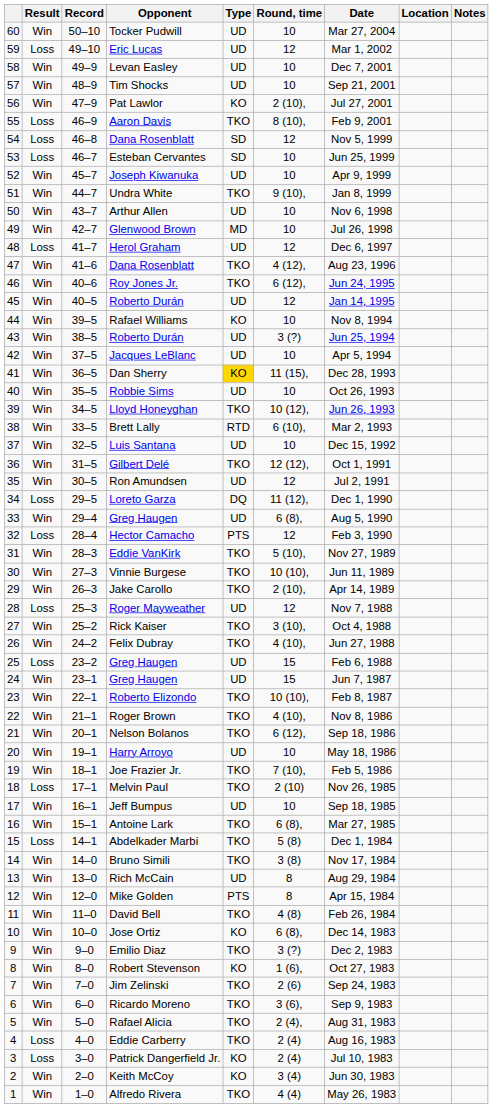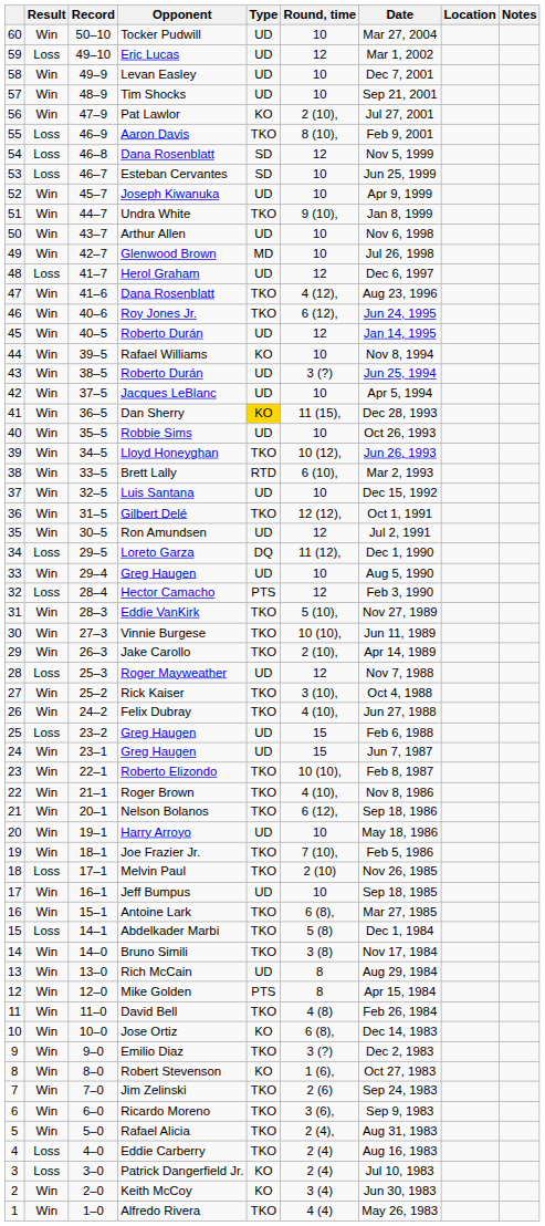 <table class="wikitable" style="text-align:center">
 <tr>
 <th></th>
 <th>Result</th>
 <th>Record</th>
 <th>Opponent</th>
 <th>Type</th>
 <th>Round, time</th>
 <th>Date</th>
 <th>Location</th>
 <th>Notes</th>
 </tr>
 <tr>
 <td>60</td>
 <td>Win</td>
 <td>50–10</td>
 <td style="text-align:left;">Tocker Pudwill</td>
 <td>UD</td>
 <td>10</td>
 <td>Mar 27, 2004</td>
 <td style="text-align:left;"></td>
 <td style="text-align:left;"></td>
 </tr>
 <tr>
 <td>59</td>
 <td>Loss</td>
 <td>49–10</td>
 <td style="text-align:left;"><a href='#'>Eric Lucas</a></td>
 <td>UD</td>
 <td>12</td>
 <td>Mar 1, 2002</td>
 <td style="text-align:left;"></td>
 <td style="text-align:left;"></td>
 </tr>
 <tr>
 <td>58</td>
 <td>Win</td>
 <td>49–9</td>
 <td style="text-align:left;">Levan Easley</td>
 <td>UD</td>
 <td>10</td>
 <td>Dec 7, 2001</td>
 <td style="text-align:left;"></td>
 <td style="text-align:left;"></td>
 </tr>
 <tr>
 <td>57</td>
 <td>Win</td>
 <td>48–9</td>
 <td style="text-align:left;">Tim Shocks</td>
 <td>UD</td>
 <td>10</td>
 <td>Sep 21, 2001</td>
 <td style="text-align:left;"></td>
 <td style="text-align:left;"></td>
 </tr>
 <tr>
 <td>56</td>
 <td>Win</td>
 <td>47–9</td>
 <td style="text-align:left;">Pat Lawlor</td>
 <td>KO</td>
 <td>2 (10), </td>
 <td>Jul 27, 2001</td>
 <td style="text-align:left;"></td>
 <td style="text-align:left;"></td>
 </tr>
 <tr>
 <td>55</td>
 <td>Loss</td>
 <td>46–9</td>
 <td style="text-align:left;"><a href='#'>Aaron Davis</a></td>
 <td>TKO</td>
 <td>8 (10), </td>
 <td>Feb 9, 2001</td>
 <td style="text-align:left;"></td>
 <td style="text-align:left;"></td>
 </tr>
 <tr>
 <td>54</td>
 <td>Loss</td>
 <td>46–8</td>
 <td style="text-align:left;"><a href='#'>Dana Rosenblatt</a></td>
 <td>SD</td>
 <td>12</td>
 <td>Nov 5, 1999</td>
 <td style="text-align:left;"></td>
 <td style="text-align:left;"></td>
 </tr>
 <tr>
 <td>53</td>
 <td>Loss</td>
 <td>46–7</td>
 <td style="text-align:left;">Esteban Cervantes</td>
 <td>SD</td>
 <td>10</td>
 <td>Jun 25, 1999</td>
 <td style="text-align:left;"></td>
 <td style="text-align:left;"></td>
 </tr>
 <tr>
 <td>52</td>
 <td>Win</td>
 <td>45–7</td>
 <td style="text-align:left;"><a href='#'>Joseph Kiwanuka</a></td>
 <td>UD</td>
 <td>10</td>
 <td>Apr 9, 1999</td>
 <td style="text-align:left;"></td>
 <td style="text-align:left;"></td>
 </tr>
 <tr>
 <td>51</td>
 <td>Win</td>
 <td>44–7</td>
 <td style="text-align:left;">Undra White</td>
 <td>TKO</td>
 <td>9 (10), </td>
 <td>Jan 8, 1999</td>
 <td style="text-align:left;"></td>
 <td style="text-align:left;"></td>
 </tr>
 <tr>
 <td>50</td>
 <td>Win</td>
 <td>43–7</td>
 <td style="text-align:left;">Arthur Allen</td>
 <td>UD</td>
 <td>10</td>
 <td>Nov 6, 1998</td>
 <td style="text-align:left;"></td>
 <td style="text-align:left;"></td>
 </tr>
 <tr>
 <td>49</td>
 <td>Win</td>
 <td>42–7</td>
 <td style="text-align:left;"><a href='#'>Glenwood Brown</a></td>
 <td>MD</td>
 <td>10</td>
 <td>Jul 26, 1998</td>
 <td style="text-align:left;"></td>
 <td style="text-align:left;"></td>
 </tr>
 <tr>
 <td>48</td>
 <td>Loss</td>
 <td>41–7</td>
 <td style="text-align:left;"><a href='#'>Herol Graham</a></td>
 <td>UD</td>
 <td>12</td>
 <td>Dec 6, 1997</td>
 <td style="text-align:left;"></td>
 <td style="text-align:left;"></td>
 </tr>
 <tr>
 <td>47</td>
 <td>Win</td>
 <td>41–6</td>
 <td style="text-align:left;"><a href='#'>Dana Rosenblatt</a></td>
 <td>TKO</td>
 <td>4 (12), </td>
 <td>Aug 23, 1996</td>
 <td style="text-align:left;"></td>
 <td style="text-align:left;"></td>
 </tr>
 <tr>
 <td>46</td>
 <td>Win</td>
 <td>40–6</td>
 <td style="text-align:left;"><a href='#'>Roy Jones Jr.</a></td>
 <td>TKO</td>
 <td>6 (12), </td>
 <td><a href='#'>Jun 24, 1995</a></td>
 <td style="text-align:left;"></td>
 <td style="text-align:left;"></td>
 </tr>
 <tr>
 <td>45</td>
 <td>Win</td>
 <td>40–5</td>
 <td style="text-align:left;"><a href='#'>Roberto Durán</a></td>
 <td>UD</td>
 <td>12</td>
 <td><a href='#'>Jan 14, 1995</a></td>
 <td style="text-align:left;"></td>
 <td style="text-align:left;"></td>
 </tr>
 <tr>
 <td>44</td>
 <td>Win</td>
 <td>39–5</td>
 <td style="text-align:left;">Rafael Williams</td>
 <td>KO</td>
 <td>10</td>
 <td>Nov 8, 1994</td>
 <td style="text-align:left;"></td>
 <td style="text-align:left;"></td>
 </tr>
 <tr>
 <td>43</td>
 <td>Win</td>
 <td>38–5</td>
 <td style="text-align:left;"><a href='#'>Roberto Durán</a></td>
 <td>UD</td>
 <td>3 (?)</td>
 <td><a href='#'>Jun 25, 1994</a></td>
 <td style="text-align:left;"></td>
 <td style="text-align:left;"></td>
 </tr>
 <tr>
 <td>42</td>
 <td>Win</td>
 <td>37–5</td>
 <td style="text-align:left;"><a href='#'>Jacques LeBlanc</a></td>
 <td>UD</td>
 <td>10</td>
 <td>Apr 5, 1994</td>
 <td style="text-align:left;"></td>
 <td style="text-align:left;"></td>
 </tr>
 <tr>
 <td>41</td>
 <td>Win</td>
 <td>36–5</td>
 <td style="text-align:left;">Dan Sherry</td>
 <td style="background: gold;">KO</td>
 <td>11 (15), </td>
 <td>Dec 28, 1993</td>
 <td style="text-align:left;"></td>
 <td style="text-align:left;"></td>
 </tr>
 <tr>
 <td>40</td>
 <td>Win</td>
 <td>35–5</td>
 <td style="text-align:left;"><a href='#'>Robbie Sims</a></td>
 <td>UD</td>
 <td>10</td>
 <td>Oct 26, 1993</td>
 <td style="text-align:left;"></td>
 <td style="text-align:left;"></td>
 </tr>
 <tr>
 <td>39</td>
 <td>Win</td>
 <td>34–5</td>
 <td style="text-align:left;"><a href='#'>Lloyd Honeyghan</a></td>
 <td>TKO</td>
 <td>10 (12), </td>
 <td><a href='#'>Jun 26, 1993</a></td>
 <td style="text-align:left;"></td>
 <td style="text-align:left;"></td>
 </tr>
 <tr>
 <td>38</td>
 <td>Win</td>
 <td>33–5</td>
 <td style="text-align:left;">Brett Lally</td>
 <td>RTD</td>
 <td>6 (10), </td>
 <td>Mar 2, 1993</td>
 <td style="text-align:left;"></td>
 <td style="text-align:left;"></td>
 </tr>
 <tr>
 <td>37</td>
 <td>Win</td>
 <td>32–5</td>
 <td style="text-align:left;"><a href='#'>Luis Santana</a></td>
 <td>UD</td>
 <td>10</td>
 <td>Dec 15, 1992</td>
 <td style="text-align:left;"></td>
 <td style="text-align:left;"></td>
 </tr>
 <tr>
 <td>36</td>
 <td>Win</td>
 <td>31–5</td>
 <td style="text-align:left;"><a href='#'>Gilbert Delé</a></td>
 <td>TKO</td>
 <td>12 (12), </td>
 <td>Oct 1, 1991</td>
 <td style="text-align:left;"></td>
 <td style="text-align:left;"></td>
 </tr>
 <tr>
 <td>35</td>
 <td>Win</td>
 <td>30–5</td>
 <td style="text-align:left;">Ron Amundsen</td>
 <td>UD</td>
 <td>12</td>
 <td>Jul 2, 1991</td>
 <td style="text-align:left;"></td>
 <td style="text-align:left;"></td>
 </tr>
 <tr>
 <td>34</td>
 <td>Loss</td>
 <td>29–5</td>
 <td style="text-align:left;"><a href='#'>Loreto Garza</a></td>
 <td>DQ</td>
 <td>11 (12), </td>
 <td>Dec 1, 1990</td>
 <td style="text-align:left;"></td>
 <td style="text-align:left;"></td>
 </tr>
 <tr>
 <td>33</td>
 <td>Win</td>
 <td>29–4</td>
 <td style="text-align:left;"><a href='#'>Greg Haugen</a></td>
 <td>UD</td>
-<td>6 (8), </td>
+<td>10</td>
 <td>Aug 5, 1990</td>
 <td style="text-align:left;"></td>
 <td style="text-align:left;"></td>
 </tr>
 <tr>
 <td>32</td>
 <td>Loss</td>
 <td>28–4</td>
 <td style="text-align:left;"><a href='#'>Hector Camacho</a></td>
 <td>PTS</td>
 <td>12</td>
 <td>Feb 3, 1990</td>
 <td style="text-align:left;"></td>
 <td style="text-align:left;"></td>
 </tr>
 <tr>
 <td>31</td>
 <td>Win</td>
 <td>28–3</td>
 <td style="text-align:left;"><a href='#'>Eddie VanKirk</a></td>
 <td>TKO</td>
 <td>5 (10), </td>
 <td>Nov 27, 1989</td>
 <td style="text-align:left;"></td>
 <td style="text-align:left;"></td>
 </tr>
 <tr>
 <td>30</td>
 <td>Win</td>
 <td>27–3</td>
 <td style="text-align:left;">Vinnie Burgese</td>
 <td>TKO</td>
 <td>10 (10), </td>
 <td>Jun 11, 1989</td>
 <td style="text-align:left;"></td>
 <td style="text-align:left;"></td>
 </tr>
 <tr>
 <td>29</td>
 <td>Win</td>
 <td>26–3</td>
 <td style="text-align:left;">Jake Carollo</td>
 <td>TKO</td>
 <td>2 (10), </td>
 <td>Apr 14, 1989</td>
 <td style="text-align:left;"></td>
 <td style="text-align:left;"></td>
 </tr>
 <tr>
 <td>28</td>
 <td>Loss</td>
 <td>25–3</td>
 <td style="text-align:left;"><a href='#'>Roger Mayweather</a></td>
 <td>UD</td>
 <td>12</td>
 <td>Nov 7, 1988</td>
 <td style="text-align:left;"></td>
 <td style="text-align:left;"></td>
 </tr>
 <tr>
 <td>27</td>
 <td>Win</td>
 <td>25–2</td>
 <td style="text-align:left;">Rick Kaiser</td>
 <td>TKO</td>
 <td>3 (10), </td>
 <td>Oct 4, 1988</td>
 <td style="text-align:left;"></td>
 <td style="text-align:left;"></td>
 </tr>
 <tr>
 <td>26</td>
 <td>Win</td>
 <td>24–2</td>
 <td style="text-align:left;">Felix Dubray</td>
 <td>TKO</td>
 <td>4 (10), </td>
 <td>Jun 27, 1988</td>
 <td style="text-align:left;"></td>
 <td style="text-align:left;"></td>
 </tr>
 <tr>
 <td>25</td>
 <td>Loss</td>
 <td>23–2</td>
 <td style="text-align:left;"><a href='#'>Greg Haugen</a></td>
 <td>UD</td>
 <td>15</td>
 <td>Feb 6, 1988</td>
 <td style="text-align:left;"></td>
 <td style="text-align:left;"></td>
 </tr>
 <tr>
 <td>24</td>
 <td>Win</td>
 <td>23–1</td>
 <td style="text-align:left;"><a href='#'>Greg Haugen</a></td>
 <td>UD</td>
 <td>15</td>
 <td>Jun 7, 1987</td>
 <td style="text-align:left;"></td>
 <td style="text-align:left;"></td>
 </tr>
 <tr>
 <td>23</td>
 <td>Win</td>
 <td>22–1</td>
 <td style="text-align:left;"><a href='#'>Roberto Elizondo</a></td>
 <td>TKO</td>
 <td>10 (10), </td>
 <td>Feb 8, 1987</td>
 <td style="text-align:left;"></td>
 <td style="text-align:left;"></td>
 </tr>
 <tr>
 <td>22</td>
 <td>Win</td>
 <td>21–1</td>
 <td style="text-align:left;">Roger Brown</td>
 <td>TKO</td>
 <td>4 (10), </td>
 <td>Nov 8, 1986</td>
 <td style="text-align:left;"></td>
 <td style="text-align:left;"></td>
 </tr>
 <tr>
 <td>21</td>
 <td>Win</td>
 <td>20–1</td>
 <td style="text-align:left;">Nelson Bolanos</td>
 <td>TKO</td>
 <td>6 (12), </td>
 <td>Sep 18, 1986</td>
 <td style="text-align:left;"></td>
 <td style="text-align:left;"></td>
 </tr>
 <tr>
 <td>20</td>
 <td>Win</td>
 <td>19–1</td>
 <td style="text-align:left;"><a href='#'>Harry Arroyo</a></td>
 <td>UD</td>
 <td>10</td>
 <td>May 18, 1986</td>
 <td style="text-align:left;"></td>
 <td style="text-align:left;"></td>
 </tr>
 <tr>
 <td>19</td>
 <td>Win</td>
 <td>18–1</td>
 <td style="text-align:left;">Joe Frazier Jr.</td>
 <td>TKO</td>
 <td>7 (10), </td>
 <td>Feb 5, 1986</td>
 <td style="text-align:left;"></td>
 <td style="text-align:left;"></td>
 </tr>
 <tr>
 <td>18</td>
 <td>Loss</td>
 <td>17–1</td>
 <td style="text-align:left;">Melvin Paul</td>
 <td>TKO</td>
 <td>2 (10)</td>
 <td>Nov 26, 1985</td>
 <td style="text-align:left;"></td>
 <td style="text-align:left;"></td>
 </tr>
 <tr>
 <td>17</td>
 <td>Win</td>
 <td>16–1</td>
 <td style="text-align:left;">Jeff Bumpus</td>
 <td>UD</td>
 <td>10</td>
 <td>Sep 18, 1985</td>
 <td style="text-align:left;"></td>
 <td style="text-align:left;"></td>
 </tr>
 <tr>
 <td>16</td>
 <td>Win</td>
 <td>15–1</td>
 <td style="text-align:left;">Antoine Lark</td>
 <td>TKO</td>
 <td>6 (8), </td>
 <td>Mar 27, 1985</td>
 <td style="text-align:left;"></td>
 <td style="text-align:left;"></td>
 </tr>
 <tr>
 <td>15</td>
 <td>Loss</td>
 <td>14–1</td>
 <td style="text-align:left;">Abdelkader Marbi</td>
 <td>TKO</td>
 <td>5 (8)</td>
 <td>Dec 1, 1984</td>
 <td style="text-align:left;"></td>
 <td style="text-align:left;"></td>
 </tr>
 <tr>
 <td>14</td>
 <td>Win</td>
 <td>14–0</td>
 <td style="text-align:left;">Bruno Simili</td>
 <td>TKO</td>
 <td>3 (8)</td>
 <td>Nov 17, 1984</td>
 <td style="text-align:left;"></td>
 <td style="text-align:left;"></td>
 </tr>
 <tr>
 <td>13</td>
 <td>Win</td>
 <td>13–0</td>
 <td style="text-align:left;">Rich McCain</td>
 <td>UD</td>
 <td>8</td>
 <td>Aug 29, 1984</td>
 <td style="text-align:left;"></td>
 <td style="text-align:left;"></td>
 </tr>
 <tr>
 <td>12</td>
 <td>Win</td>
 <td>12–0</td>
 <td style="text-align:left;">Mike Golden</td>
 <td>PTS</td>
 <td>8</td>
 <td>Apr 15, 1984</td>
 <td style="text-align:left;"></td>
 <td style="text-align:left;"></td>
 </tr>
 <tr>
 <td>11</td>
 <td>Win</td>
 <td>11–0</td>
 <td style="text-align:left;">David Bell</td>
 <td>TKO</td>
 <td>4 (8)</td>
 <td>Feb 26, 1984</td>
 <td style="text-align:left;"></td>
 <td style="text-align:left;"></td>
 </tr>
 <tr>
 <td>10</td>
 <td>Win</td>
 <td>10–0</td>
 <td style="text-align:left;">Jose Ortiz</td>
 <td>KO</td>
 <td>6 (8), </td>
 <td>Dec 14, 1983</td>
 <td style="text-align:left;"></td>
 <td style="text-align:left;"></td>
 </tr>
 <tr>
 <td>9</td>
 <td>Win</td>
 <td>9–0</td>
 <td style="text-align:left;">Emilio Diaz</td>
 <td>TKO</td>
 <td>3 (?)</td>
 <td>Dec 2, 1983</td>
 <td style="text-align:left;"></td>
 <td style="text-align:left;"></td>
 </tr>
 <tr>
 <td>8</td>
 <td>Win</td>
 <td>8–0</td>
 <td style="text-align:left;">Robert Stevenson</td>
 <td>KO</td>
 <td>1 (6), </td>
 <td>Oct 27, 1983</td>
 <td style="text-align:left;"></td>
 <td style="text-align:left;"></td>
 </tr>
 <tr>
 <td>7</td>
 <td>Win</td>
 <td>7–0</td>
 <td style="text-align:left;">Jim Zelinski</td>
 <td>TKO</td>
 <td>2 (6)</td>
 <td>Sep 24, 1983</td>
 <td style="text-align:left;"></td>
 <td style="text-align:left;"></td>
 </tr>
 <tr>
 <td>6</td>
 <td>Win</td>
 <td>6–0</td>
 <td style="text-align:left;">Ricardo Moreno</td>
 <td>TKO</td>
 <td>3 (6), </td>
 <td>Sep 9, 1983</td>
 <td style="text-align:left;"></td>
 <td style="text-align:left;"></td>
 </tr>
 <tr>
 <td>5</td>
 <td>Win</td>
 <td>5–0</td>
 <td style="text-align:left;">Rafael Alicia</td>
 <td>TKO</td>
 <td>2 (4), </td>
 <td>Aug 31, 1983</td>
 <td style="text-align:left;"></td>
 <td style="text-align:left;"></td>
 </tr>
 <tr>
 <td>4</td>
 <td>Loss</td>
 <td>4–0</td>
 <td style="text-align:left;">Eddie Carberry</td>
 <td>TKO</td>
 <td>2 (4)</td>
 <td>Aug 16, 1983</td>
 <td style="text-align:left;"></td>
 <td style="text-align:left;"></td>
 </tr>
 <tr>
 <td>3</td>
 <td>Loss</td>
 <td>3–0</td>
 <td style="text-align:left;">Patrick Dangerfield Jr.</td>
 <td>KO</td>
 <td>2 (4)</td>
 <td>Jul 10, 1983</td>
 <td style="text-align:left;"></td>
 <td style="text-align:left;"></td>
 </tr>
 <tr>
 <td>2</td>
 <td>Win</td>
 <td>2–0</td>
 <td style="text-align:left;">Keith McCoy</td>
 <td>KO</td>
 <td>3 (4)</td>
 <td>Jun 30, 1983</td>
 <td style="text-align:left;"></td>
 <td style="text-align:left;"></td>
 </tr>
 <tr>
 <td>1</td>
 <td>Win</td>
 <td>1–0</td>
 <td style="text-align:left;">Alfredo Rivera</td>
 <td>TKO</td>
 <td>4 (4)</td>
 <td>May 26, 1983</td>
 <td style="text-align:left;"></td>
 <td style="text-align:left;"></td>
 </tr>
 </table>
